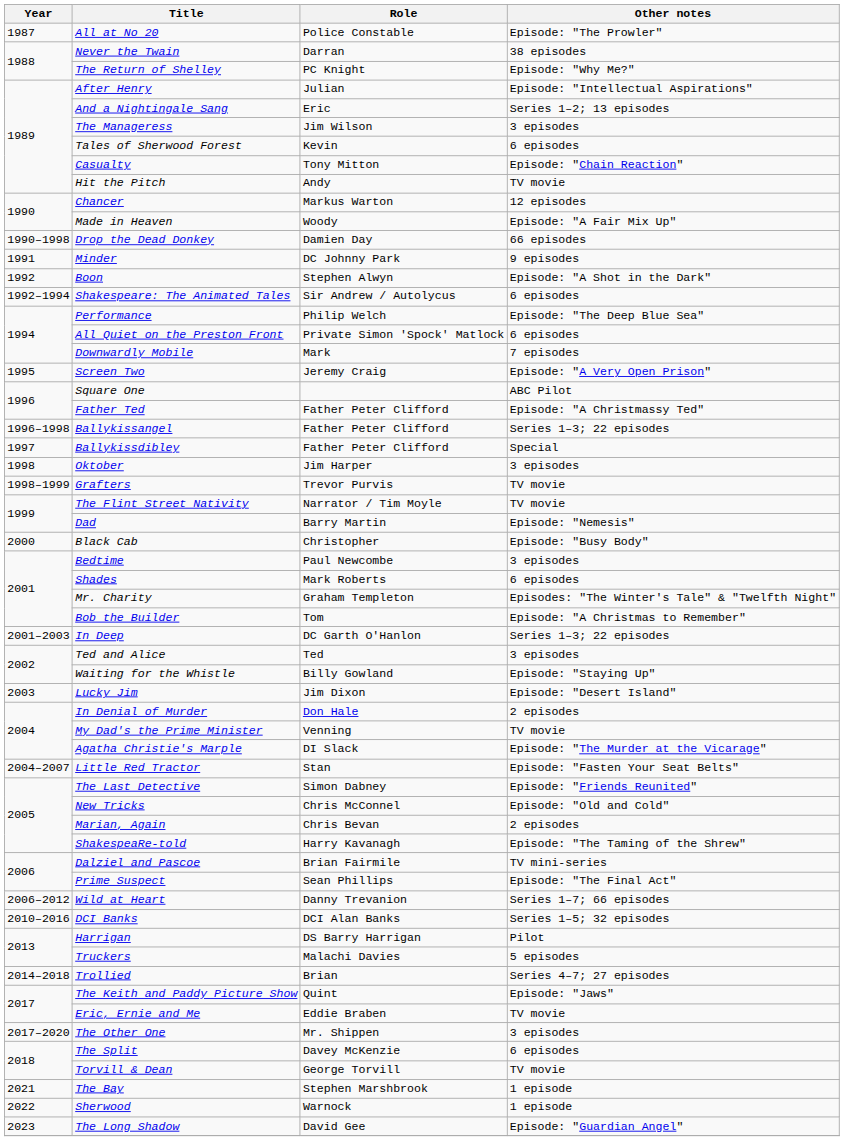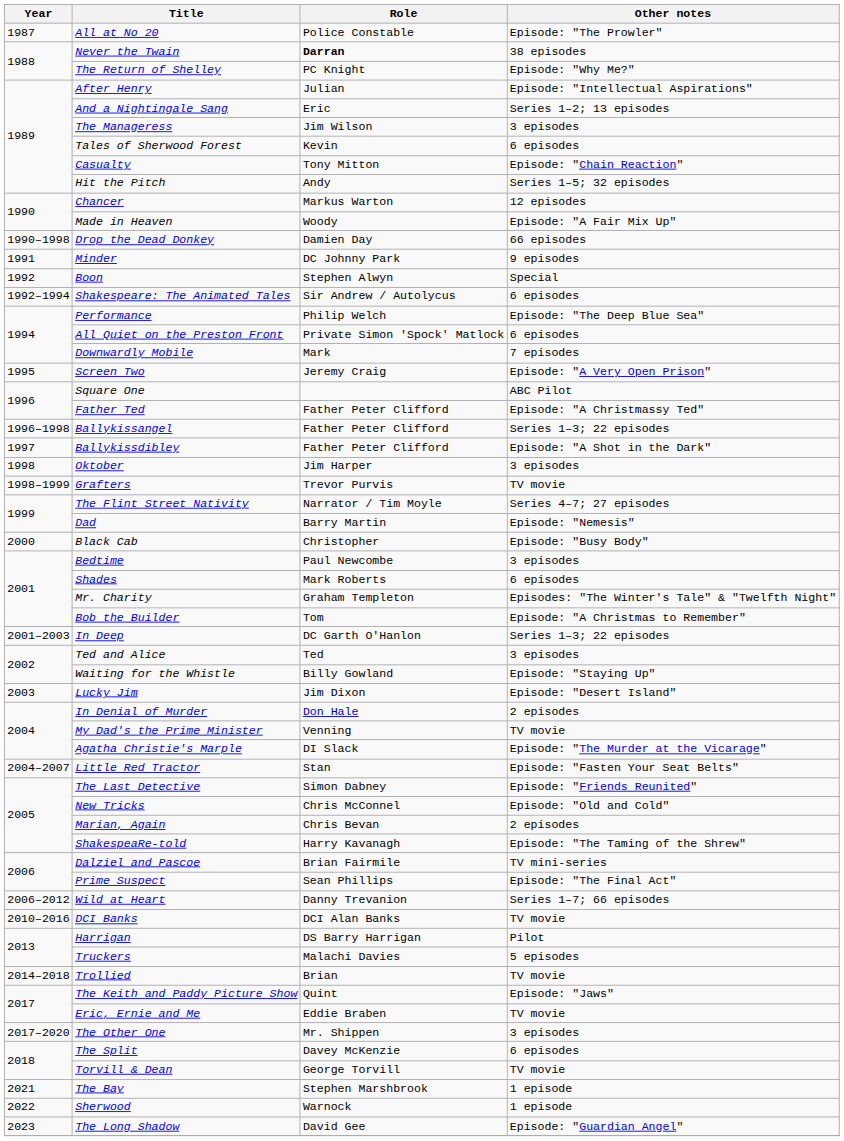 <table class="wikitable">
 <tr>
 <th>Year</th>
 <th>Title</th>
 <th>Role</th>
 <th>Other notes</th>
 </tr>
 <tr>
 <td>1987</td>
 <td><em><a href='#'>All at No 20</a></em></td>
 <td>Police Constable</td>
 <td>Episode: "The Prowler"</td>
 </tr>
 <tr>
 <td rowspan="2">1988</td>
 <td><em><a href='#'>Never the Twain</a></em></td>
-<td>Darran</td>
+<td><strong>Darran</strong></td>
 <td>38 episodes</td>
 </tr>
 <tr>
 <td><em><a href='#'>The Return of Shelley</a></em></td>
 <td>PC Knight</td>
 <td>Episode: "Why Me?"</td>
 </tr>
 <tr>
 <td rowspan="6">1989</td>
 <td><em><a href='#'>After Henry</a></em></td>
 <td>Julian</td>
 <td>Episode: "Intellectual Aspirations"</td>
 </tr>
 <tr>
 <td><em><a href='#'>And a Nightingale Sang</a></em></td>
 <td>Eric</td>
 <td>Series 1–2; 13 episodes</td>
 </tr>
 <tr>
 <td><em><a href='#'>The Manageress</a></em></td>
 <td>Jim Wilson</td>
 <td>3 episodes</td>
 </tr>
 <tr>
 <td><em>Tales of Sherwood Forest</em></td>
 <td>Kevin</td>
 <td>6 episodes</td>
 </tr>
 <tr>
 <td><em><a href='#'>Casualty</a></em></td>
 <td>Tony Mitton</td>
 <td>Episode: "<a href='#'>Chain Reaction</a>"</td>
 </tr>
 <tr>
 <td><em>Hit the Pitch</em></td>
 <td>Andy</td>
-<td>TV movie</td>
+<td>Series 1–5; 32 episodes</td>
 </tr>
 <tr>
 <td rowspan="2">1990</td>
 <td><em><a href='#'>Chancer</a></em></td>
 <td>Markus Warton</td>
 <td>12 episodes</td>
 </tr>
 <tr>
 <td><em>Made in Heaven</em></td>
 <td>Woody</td>
 <td>Episode: "A Fair Mix Up"</td>
 </tr>
 <tr>
 <td>1990–1998</td>
 <td><em><a href='#'>Drop the Dead Donkey</a></em></td>
 <td>Damien Day</td>
 <td>66 episodes</td>
 </tr>
 <tr>
 <td>1991</td>
 <td><em><a href='#'>Minder</a></em></td>
 <td>DC Johnny Park</td>
 <td>9 episodes</td>
 </tr>
 <tr>
 <td>1992</td>
 <td><em><a href='#'>Boon</a></em></td>
 <td>Stephen Alwyn</td>
-<td>Episode: "A Shot in the Dark"</td>
+<td>Special</td>
 </tr>
 <tr>
 <td>1992–1994</td>
 <td><em><a href='#'>Shakespeare: The Animated Tales</a></em></td>
 <td>Sir Andrew / Autolycus</td>
 <td>6 episodes</td>
 </tr>
 <tr>
 <td rowspan="3">1994</td>
 <td><em><a href='#'>Performance</a></em></td>
 <td>Philip Welch</td>
 <td>Episode: "The Deep Blue Sea"</td>
 </tr>
 <tr>
 <td><em><a href='#'>All Quiet on the Preston Front</a></em></td>
 <td>Private Simon 'Spock' Matlock</td>
 <td>6 episodes</td>
 </tr>
 <tr>
 <td><em><a href='#'>Downwardly Mobile</a></em></td>
 <td>Mark</td>
 <td>7 episodes</td>
 </tr>
 <tr>
 <td>1995</td>
 <td><em><a href='#'>Screen Two</a></em></td>
 <td>Jeremy Craig</td>
 <td>Episode: "<a href='#'>A Very Open Prison</a>"</td>
 </tr>
 <tr>
 <td rowspan=2>1996</td>
 <td><em>Square One</em></td>
 <td></td>
 <td>ABC Pilot</td>
 </tr>
 <tr>
 <td><em><a href='#'>Father Ted</a></em></td>
 <td>Father Peter Clifford</td>
 <td>Episode: "A Christmassy Ted"</td>
 </tr>
 <tr>
 <td>1996–1998</td>
 <td><em><a href='#'>Ballykissangel</a></em></td>
 <td>Father Peter Clifford</td>
 <td>Series 1–3; 22 episodes</td>
 </tr>
 <tr>
 <td>1997</td>
 <td><em><a href='#'>Ballykissdibley</a></em></td>
 <td>Father Peter Clifford</td>
-<td>Special</td>
+<td>Episode: "A Shot in the Dark"</td>
 </tr>
 <tr>
 <td>1998</td>
 <td><em><a href='#'>Oktober</a></em></td>
 <td>Jim Harper</td>
 <td>3 episodes</td>
 </tr>
 <tr>
 <td>1998–1999</td>
 <td><em><a href='#'>Grafters</a></em></td>
 <td>Trevor Purvis</td>
 <td>TV movie</td>
 </tr>
 <tr>
 <td rowspan="2">1999</td>
 <td><em><a href='#'>The Flint Street Nativity</a></em></td>
 <td>Narrator / Tim Moyle</td>
-<td>TV movie</td>
+<td>Series 4–7; 27 episodes</td>
 </tr>
 <tr>
 <td><em><a href='#'>Dad</a></em></td>
 <td>Barry Martin</td>
 <td>Episode: "Nemesis"</td>
 </tr>
 <tr>
 <td>2000</td>
 <td><em>Black Cab</em></td>
 <td>Christopher</td>
 <td>Episode: "Busy Body"</td>
 </tr>
 <tr>
 <td rowspan="4">2001</td>
 <td><em><a href='#'>Bedtime</a></em></td>
 <td>Paul Newcombe</td>
 <td>3 episodes</td>
 </tr>
 <tr>
 <td><em><a href='#'>Shades</a></em></td>
 <td>Mark Roberts</td>
 <td>6 episodes</td>
 </tr>
 <tr>
 <td><em>Mr. Charity</em></td>
 <td>Graham Templeton</td>
 <td>Episodes: "The Winter's Tale" & "Twelfth Night"</td>
 </tr>
 <tr>
 <td><em><a href='#'>Bob the Builder</a></em></td>
 <td>Tom</td>
 <td>Episode: "A Christmas to Remember"</td>
 </tr>
 <tr>
 <td>2001–2003</td>
 <td><em><a href='#'>In Deep</a></em></td>
 <td>DC Garth O'Hanlon</td>
 <td>Series 1–3; 22 episodes</td>
 </tr>
 <tr>
 <td rowspan="2">2002</td>
 <td><em>Ted and Alice</em></td>
 <td>Ted</td>
 <td>3 episodes</td>
 </tr>
 <tr>
 <td><em>Waiting for the Whistle</em></td>
 <td>Billy Gowland</td>
 <td>Episode: "Staying Up"</td>
 </tr>
 <tr>
 <td>2003</td>
 <td><em><a href='#'>Lucky Jim</a></em></td>
 <td>Jim Dixon</td>
 <td>Episode: "Desert Island"</td>
 </tr>
 <tr>
 <td rowspan="3">2004</td>
 <td><em><a href='#'>In Denial of Murder</a></em></td>
 <td><a href='#'>Don Hale</a></td>
 <td>2 episodes</td>
 </tr>
 <tr>
 <td><em><a href='#'>My Dad's the Prime Minister</a></em></td>
 <td>Venning</td>
 <td>TV movie</td>
 </tr>
 <tr>
 <td><em><a href='#'>Agatha Christie's Marple</a></em></td>
 <td>DI Slack</td>
 <td>Episode: "<a href='#'>The Murder at the Vicarage</a>"</td>
 </tr>
 <tr>
 <td>2004–2007</td>
 <td><em><a href='#'>Little Red Tractor</a></em></td>
 <td>Stan</td>
 <td>Episode: "Fasten Your Seat Belts"</td>
 </tr>
 <tr>
 <td rowspan="4">2005</td>
 <td><em><a href='#'>The Last Detective</a></em></td>
 <td>Simon Dabney</td>
 <td>Episode: "<a href='#'>Friends Reunited</a>"</td>
 </tr>
 <tr>
 <td><em><a href='#'>New Tricks</a></em></td>
 <td>Chris McConnel</td>
 <td>Episode: "Old and Cold"</td>
 </tr>
 <tr>
 <td><em><a href='#'>Marian, Again</a></em></td>
 <td>Chris Bevan</td>
 <td>2 episodes</td>
 </tr>
 <tr>
 <td><em><a href='#'>ShakespeaRe-told</a></em></td>
 <td>Harry Kavanagh</td>
 <td>Episode: "The Taming of the Shrew"</td>
 </tr>
 <tr>
 <td rowspan="2">2006</td>
 <td><em><a href='#'>Dalziel and Pascoe</a></em></td>
 <td>Brian Fairmile</td>
 <td>TV mini-series</td>
 </tr>
 <tr>
 <td><em><a href='#'>Prime Suspect</a></em></td>
 <td>Sean Phillips</td>
 <td>Episode: "The Final Act"</td>
 </tr>
 <tr>
 <td>2006–2012</td>
 <td><em><a href='#'>Wild at Heart</a></em></td>
 <td>Danny Trevanion</td>
 <td>Series 1–7; 66 episodes</td>
 </tr>
 <tr>
 <td>2010–2016</td>
 <td><em><a href='#'>DCI Banks</a></em></td>
 <td>DCI Alan Banks</td>
-<td>Series 1–5; 32 episodes</td>
+<td>TV movie</td>
 </tr>
 <tr>
 <td rowspan="2">2013</td>
 <td><em><a href='#'>Harrigan</a></em></td>
 <td>DS Barry Harrigan</td>
 <td>Pilot</td>
 </tr>
 <tr>
 <td><em><a href='#'>Truckers</a></em></td>
 <td>Malachi Davies</td>
 <td>5 episodes</td>
 </tr>
 <tr>
 <td>2014–2018</td>
 <td><em><a href='#'>Trollied</a></em></td>
 <td>Brian</td>
-<td>Series 4–7; 27 episodes</td>
+<td>TV movie</td>
 </tr>
 <tr>
 <td rowspan="2">2017</td>
 <td><em><a href='#'>The Keith and Paddy Picture Show</a></em></td>
 <td>Quint</td>
 <td>Episode: "Jaws"</td>
 </tr>
 <tr>
 <td><em><a href='#'>Eric, Ernie and Me</a></em></td>
 <td>Eddie Braben</td>
 <td>TV movie</td>
 </tr>
 <tr>
 <td>2017–2020</td>
 <td><em><a href='#'>The Other One</a></em></td>
 <td>Mr. Shippen</td>
 <td>3 episodes</td>
 </tr>
 <tr>
 <td rowspan="2">2018</td>
 <td><em><a href='#'>The Split</a></em></td>
 <td>Davey McKenzie</td>
 <td>6 episodes</td>
 </tr>
 <tr>
 <td><em><a href='#'>Torvill & Dean</a></em></td>
 <td>George Torvill</td>
 <td>TV movie</td>
 </tr>
 <tr>
 <td>2021</td>
 <td><em><a href='#'>The Bay</a></em></td>
 <td>Stephen Marshbrook</td>
 <td>1 episode</td>
 </tr>
 <tr>
 <td>2022</td>
 <td><em><a href='#'>Sherwood</a></em></td>
 <td>Warnock</td>
 <td>1 episode</td>
 </tr>
 <tr>
 <td>2023</td>
 <td><em><a href='#'>The Long Shadow</a></em></td>
 <td>David Gee</td>
 <td>Episode: "<a href='#'>Guardian Angel</a>"</td>
 </tr>
 <tr>
 </tr>
 </table>
